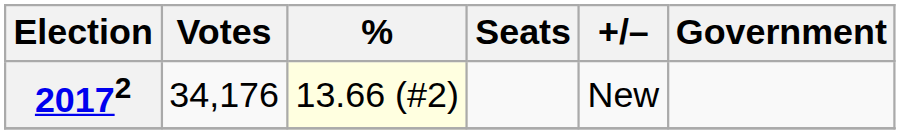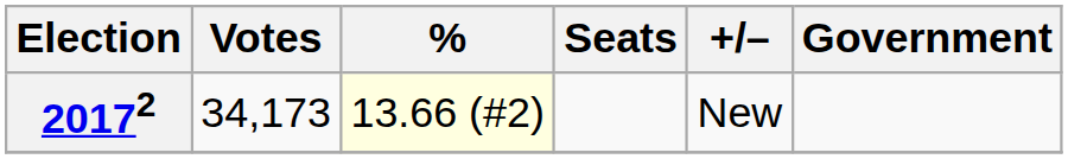 <table class=wikitable>
 <tr>
 <th>Election</th>
 <th>Votes</th>
 <th>%</th>
 <th>Seats</th>
 <th>+/–</th>
 <th>Government</th>
 </tr>
 <tr>
 <th><a href='#'>2017</a><sup>2</sup></th>
-<td>34,176</td>
+<td>34,173</td>
 <td style="background: lightyellow;">13.66 (#2)</td>
 <td></td>
 <td>New</td>
 <td></td>
 </tr>
 <tr>
 </tr>
 </table>
